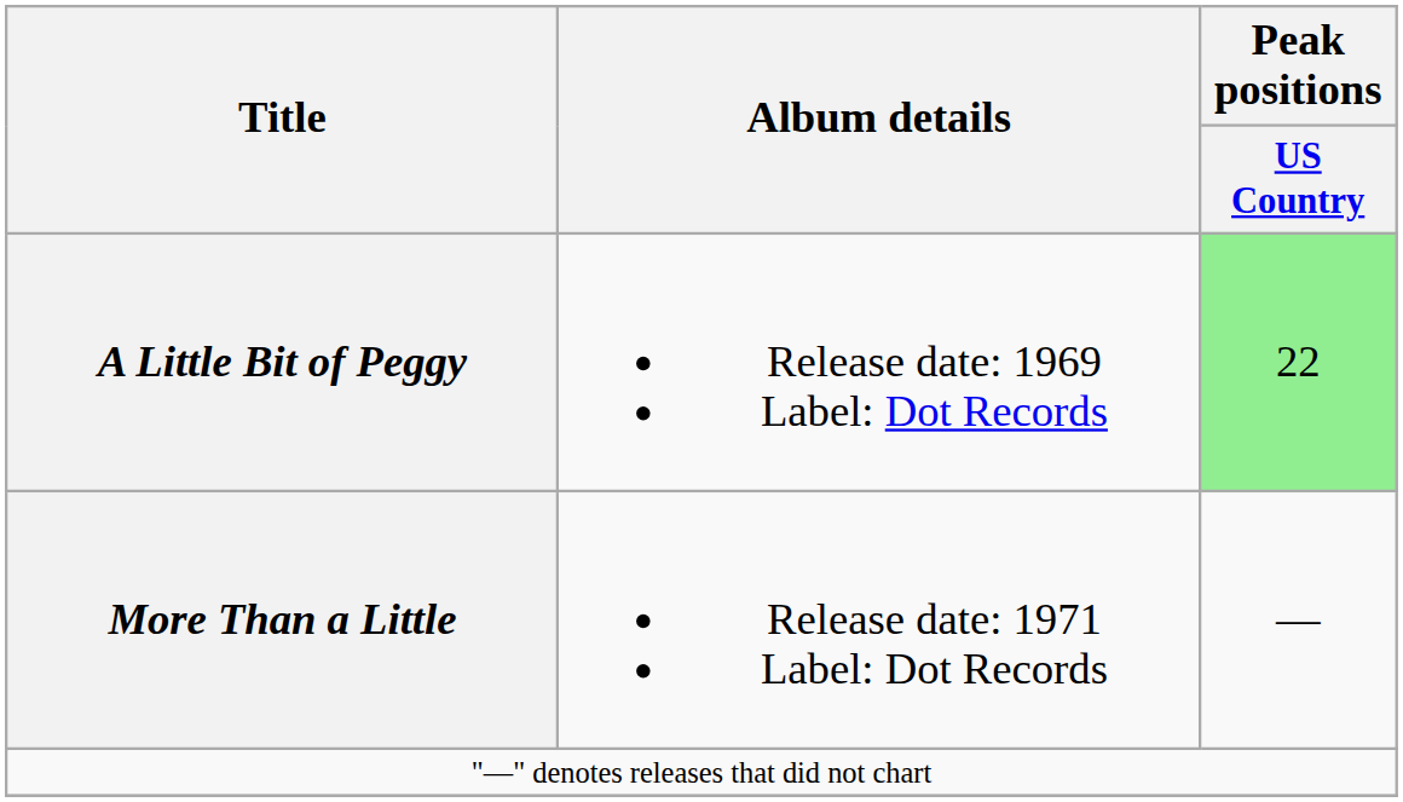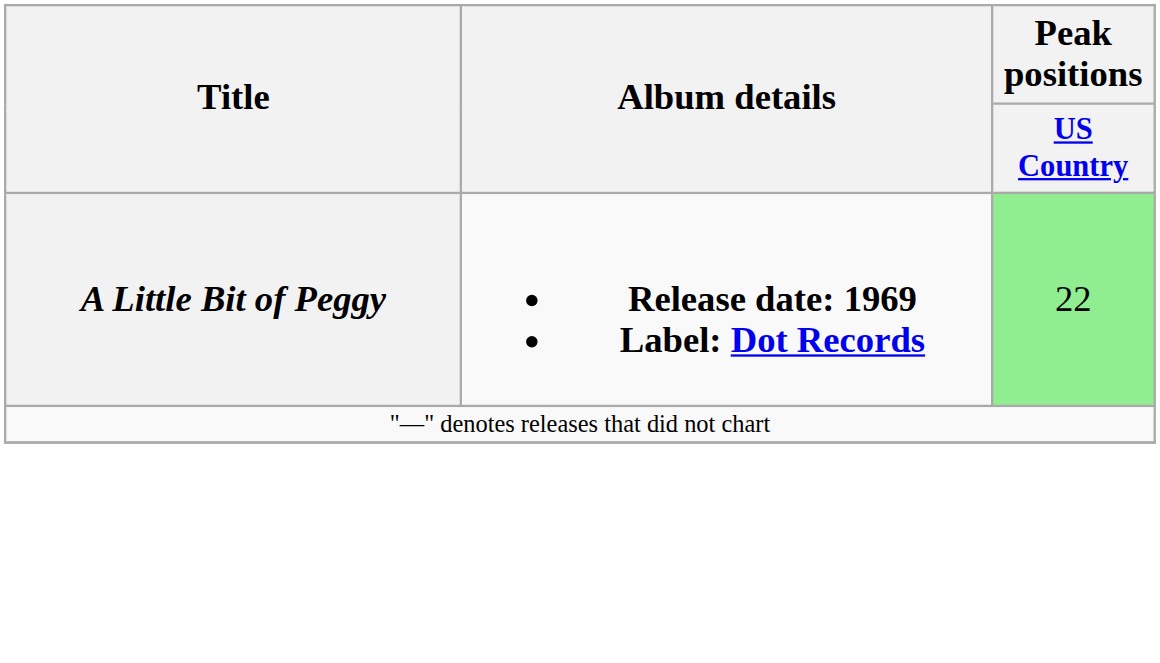 <table class="wikitable plainrowheaders" style="text-align:center;">
 <tr>
 <th rowspan="2" style="width:12em;">Title</th>
 <th rowspan="2" style="width:14em;">Album details</th>
 <th>Peak positions</th>
 </tr>
 <tr style="font-size:smaller;">
 <th width="65"><a href='#'>US Country</a></th>
 </tr>
 <tr>
 <th scope="row"><em>A Little Bit of Peggy</em></th>
-<td><br><ul><li>Release date: 1969</li><li>Label: <a href='#'>Dot Records</a></li></ul></td>
+<td><strong><br><ul><li>Release date: 1969</li><li>Label: <a href='#'>Dot Records</a></li></ul></strong></td>
 <td style="background: lightgreen;">22</td>
-</tr>
-<tr>
-<th scope="row"><em>More Than a Little</em></th>
-<td><br><ul><li>Release date: 1971</li><li>Label: Dot Records</li></ul></td>
-<td>—</td>
 </tr>
 <tr>
 <td colspan="3" style="font-size:8pt">"—" denotes releases that did not chart</td>
 </tr>
 <tr>
 </tr>
 </table>
